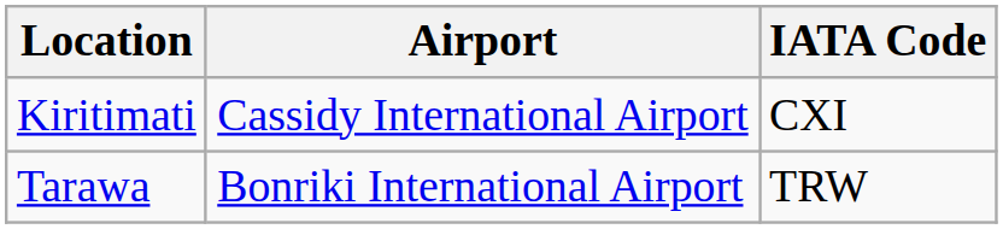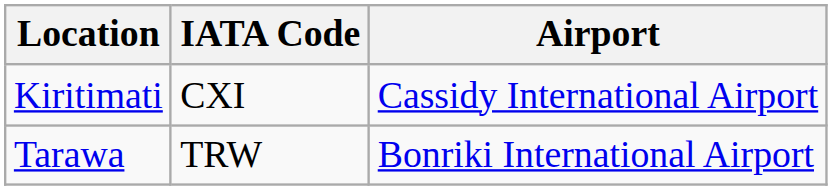 <table class="wikitable">
 <tr>
 <th>Location</th>
+<th>IATA Code</th>
 <th>Airport</th>
-<th>IATA Code</th>
 </tr>
 <tr>
 <td><a href='#'>Kiritimati</a></td>
+<td>CXI</td>
 <td><a href='#'>Cassidy International Airport</a></td>
-<td>CXI</td>
 </tr>
 <tr>
 <td><a href='#'>Tarawa</a></td>
+<td>TRW</td>
 <td><a href='#'>Bonriki International Airport</a></td>
-<td>TRW</td>
 </tr>
 </table>
